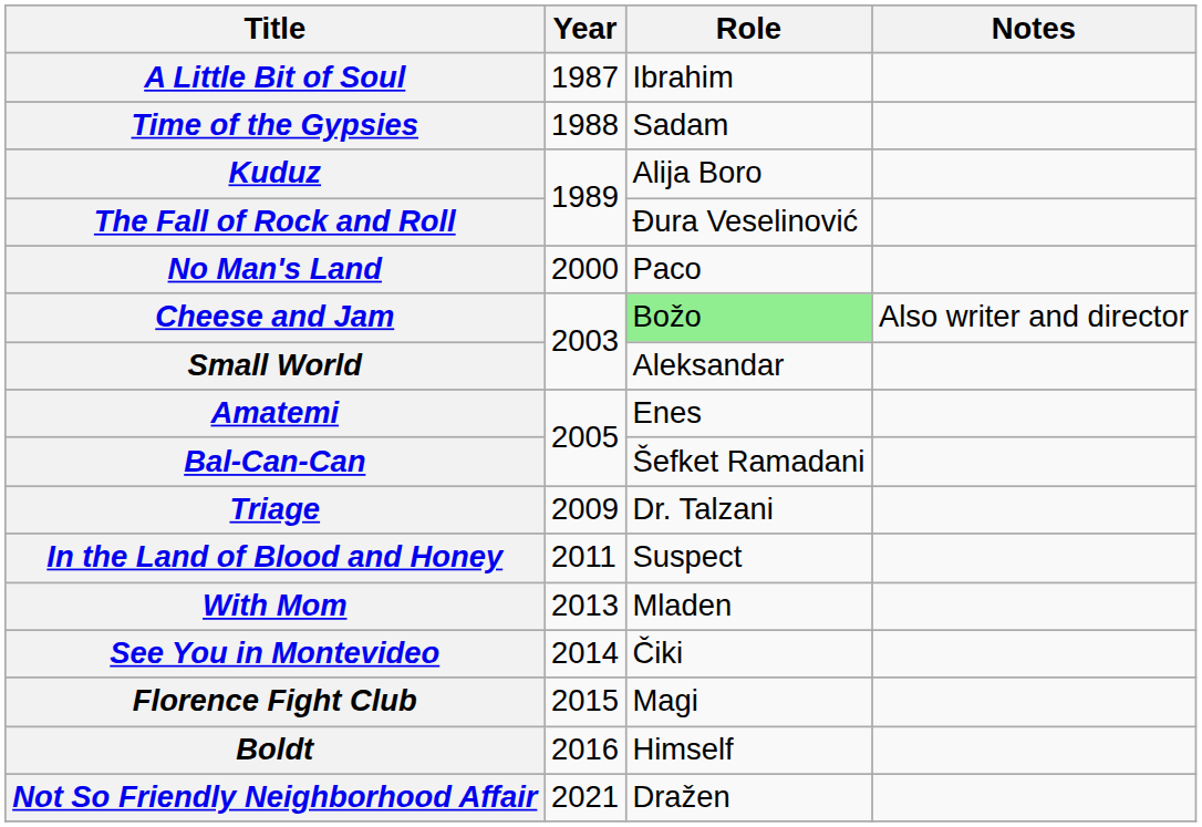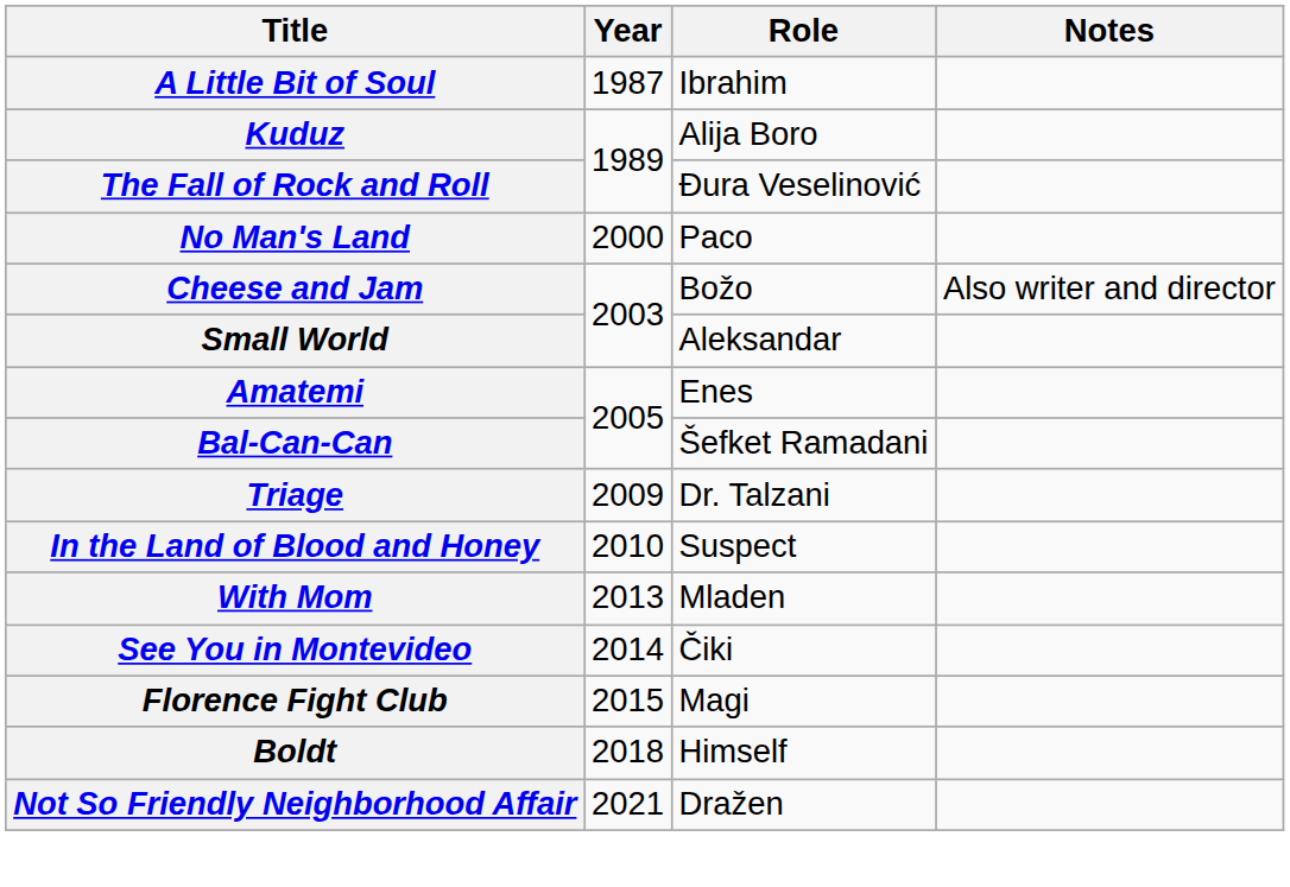 <table class="wikitable">
 <tr>
 <th>Title</th>
 <th>Year</th>
 <th>Role</th>
 <th>Notes</th>
 </tr>
 <tr>
 <th><em><a href='#'>A Little Bit of Soul</a></em></th>
 <td>1987</td>
 <td>Ibrahim</td>
-<td></td>
-</tr>
-<tr>
-<th scope=row><em><a href='#'>Time of the Gypsies</a></em></th>
-<td>1988</td>
-<td>Sadam</td>
 <td></td>
 </tr>
 <tr>
 <th scope=row><em><a href='#'>Kuduz</a></em></th>
 <td rowspan="2">1989</td>
 <td>Alija Boro</td>
 <td></td>
 </tr>
 <tr>
 <th scope=row><em><a href='#'>The Fall of Rock and Roll</a></em></th>
 <td>Đura Veselinović</td>
 <td></td>
 </tr>
 <tr>
 <th scope=row><em><a href='#'>No Man's Land</a></em></th>
 <td>2000</td>
 <td>Paco</td>
 <td></td>
 </tr>
 <tr>
 <th scope=row><em><a href='#'>Cheese and Jam</a></em></th>
 <td rowspan="2">2003</td>
-<td style="background: lightgreen;">Božo</td>
+<td>Božo</td>
 <td>Also writer and director</td>
 </tr>
 <tr>
 <th scope=row><em>Small World</em></th>
 <td>Aleksandar</td>
 <td></td>
 </tr>
 <tr>
 <th scope=row><em><a href='#'>Amatemi</a></em></th>
 <td rowspan="2">2005</td>
 <td>Enes</td>
 <td></td>
 </tr>
 <tr>
 <th scope=row><em><a href='#'>Bal-Can-Can</a></em></th>
 <td>Šefket Ramadani</td>
 <td></td>
 </tr>
 <tr>
 <th scope=row><em><a href='#'>Triage</a></em></th>
 <td>2009</td>
 <td>Dr. Talzani</td>
 <td></td>
 </tr>
 <tr>
 <th scope=row><em><a href='#'>In the Land of Blood and Honey</a></em></th>
-<td>2011</td>
+<td>2010</td>
 <td>Suspect</td>
 <td></td>
 </tr>
 <tr>
 <th scope=row><em><a href='#'>With Mom</a></em></th>
 <td>2013</td>
 <td>Mladen</td>
 <td></td>
 </tr>
 <tr>
 <th scope=row><em><a href='#'>See You in Montevideo</a></em></th>
 <td>2014</td>
 <td>Čiki</td>
 <td></td>
 </tr>
 <tr>
 <th scope=row><em>Florence Fight Club</em></th>
 <td>2015</td>
 <td>Magi</td>
 <td></td>
 </tr>
 <tr>
 <th scope=row><em>Boldt</em></th>
-<td>2016</td>
+<td>2018</td>
 <td>Himself</td>
 <td></td>
 </tr>
 <tr>
 <th scope=row><em><a href='#'>Not So Friendly Neighborhood Affair</a></em></th>
 <td>2021</td>
 <td>Dražen</td>
 <td></td>
 </tr>
 </table>
